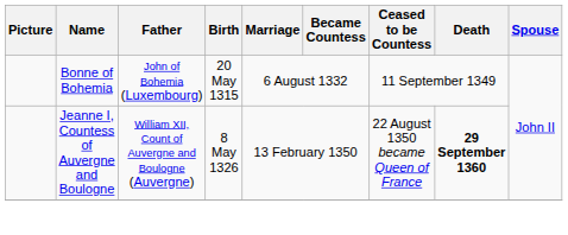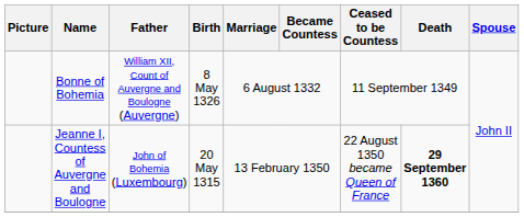 <table width=95% class="wikitable">
 <tr>
 <th width = "8%">Picture</th>
 <th width = "9%">Name</th>
 <th width = "9%">Father</th>
 <th width = "10%">Birth</th>
 <th width = "9%">Marriage</th>
 <th width = "9%">Became Countess</th>
 <th width = "9%">Ceased to be Countess</th>
 <th width = "9%">Death</th>
 <th width = "6%"><a href='#'>Spouse</a></th>
 </tr>
 <tr>
 <td align="center"></td>
 <td align="center"><a href='#'>Bonne of Bohemia</a></td>
-<td align=center><small><a href='#'>John of Bohemia</a></small><br> (<a href='#'>Luxembourg</a>)</td>
-<td align="center">20 May 1315</td>
+<td align=center><small><a href='#'>William XII, Count of Auvergne and Boulogne</a></small> <br>(<a href='#'>Auvergne</a>)</td>
+<td align="center">8 May 1326</td>
 <td align="center" colspan="2">6 August 1332</td>
 <td align="center" colspan="2">11 September 1349</td>
 <td align="center" rowspan="2"><a href='#'>John II</a></td>
 </tr>
 <tr>
 <td align="center"></td>
 <td align="center"><a href='#'>Jeanne I, Countess of Auvergne and Boulogne</a></td>
-<td align=center><small><a href='#'>William XII, Count of Auvergne and Boulogne</a></small> <br>(<a href='#'>Auvergne</a>)</td>
-<td align="center">8 May 1326</td>
+<td align=center><small><a href='#'>John of Bohemia</a></small><br> (<a href='#'>Luxembourg</a>)</td>
+<td align="center">20 May 1315</td>
 <td align="center" colspan="2">13 February 1350</td>
 <td align="center">22 August 1350<br><em>became <a href='#'>Queen of France</a></em></td>
 <td align="center"><strong>29 September 1360</strong></td>
 </tr>
 <tr>
 </tr>
 </table>
